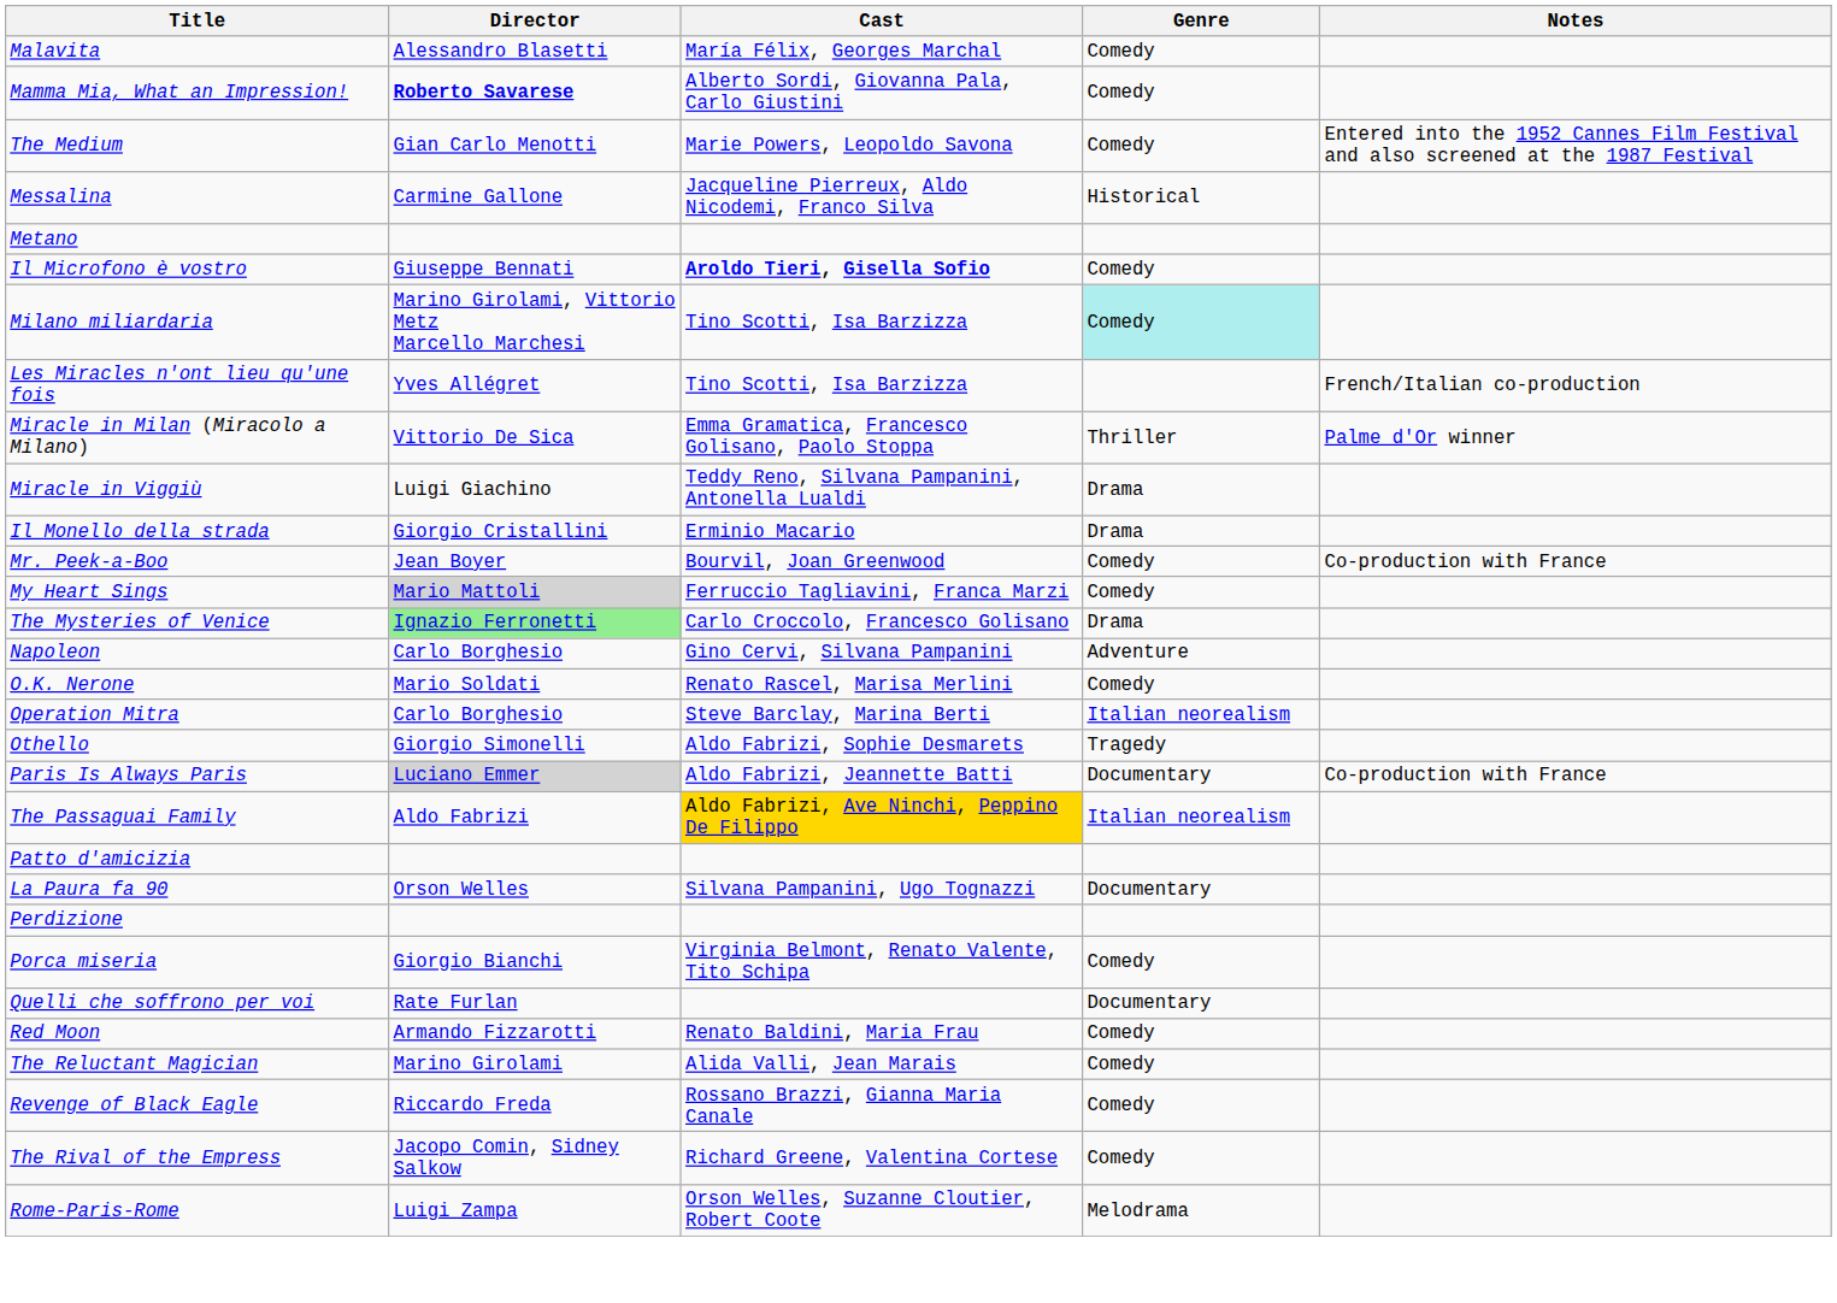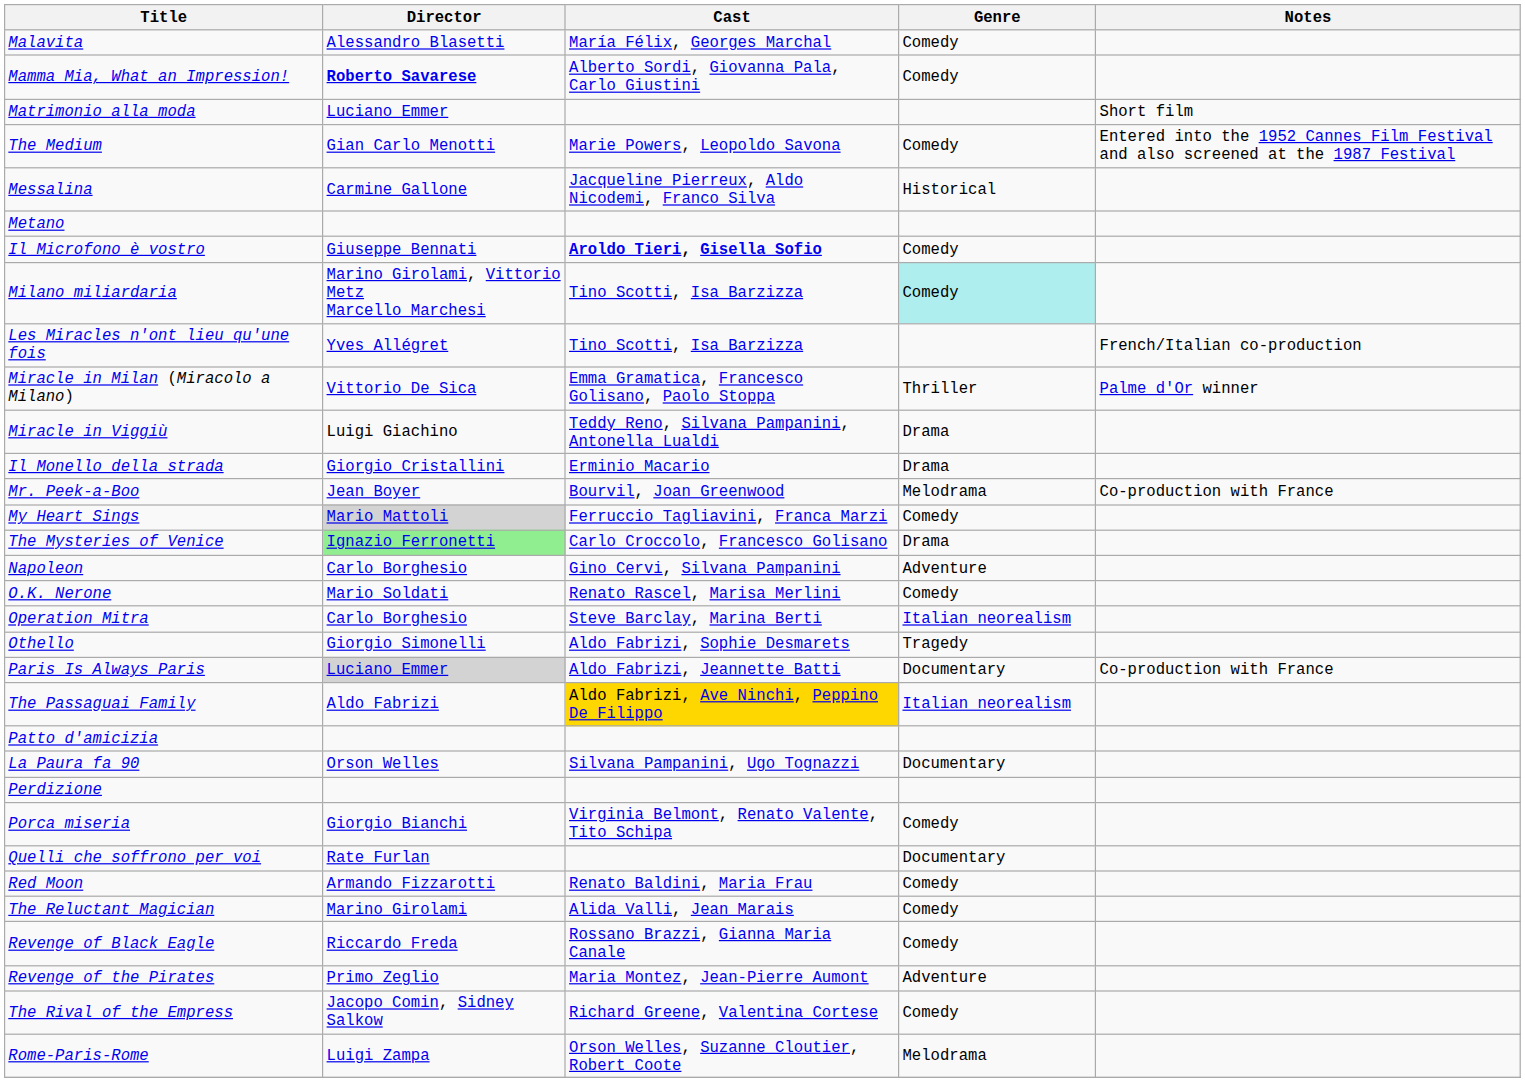 <table class="wikitable" width= "100%">
 <tr>
 <th width=21%>Title</th>
 <th width=16%>Director</th>
 <th width=22%>Cast</th>
 <th width=13%>Genre</th>
 <th width=28%>Notes</th>
 </tr>
 <tr>
 <td><em><a href='#'>Malavita</a></em></td>
 <td><a href='#'>Alessandro Blasetti</a></td>
 <td><a href='#'>María Félix</a>, <a href='#'>Georges Marchal</a></td>
 <td>Comedy</td>
 <td></td>
 </tr>
 <tr>
 <td><em><a href='#'>Mamma Mia, What an Impression!</a></em></td>
 <td><strong><a href='#'>Roberto Savarese</a></strong></td>
 <td><a href='#'>Alberto Sordi</a>, <a href='#'>Giovanna Pala</a>, <a href='#'>Carlo Giustini</a></td>
 <td>Comedy</td>
 <td></td>
+</tr>
+<tr>
+<td><em><a href='#'>Matrimonio alla moda</a></em></td>
+<td><a href='#'>Luciano Emmer</a></td>
+<td></td>
+<td></td>
+<td>Short film</td>
 </tr>
 <tr>
 <td><em><a href='#'>The Medium</a></em></td>
 <td><a href='#'>Gian Carlo Menotti</a></td>
 <td><a href='#'>Marie Powers</a>, <a href='#'>Leopoldo Savona</a></td>
 <td>Comedy</td>
 <td>Entered into the <a href='#'>1952 Cannes Film Festival</a> and also screened at the <a href='#'>1987 Festival</a></td>
 </tr>
 <tr>
 <td><em><a href='#'>Messalina</a></em></td>
 <td><a href='#'>Carmine Gallone</a></td>
 <td><a href='#'>Jacqueline Pierreux</a>, <a href='#'>Aldo Nicodemi</a>, <a href='#'>Franco Silva</a></td>
 <td>Historical</td>
 <td></td>
 </tr>
 <tr>
 <td><em><a href='#'>Metano</a></em></td>
 <td></td>
 <td></td>
 <td></td>
 <td></td>
 </tr>
 <tr>
 <td><em><a href='#'>Il Microfono è vostro</a></em></td>
 <td><a href='#'>Giuseppe Bennati</a></td>
 <td><strong><a href='#'>Aroldo Tieri</a>, <a href='#'>Gisella Sofio</a></strong></td>
 <td>Comedy</td>
 <td></td>
 </tr>
 <tr>
 <td><em><a href='#'>Milano miliardaria</a></em></td>
 <td><a href='#'>Marino Girolami</a>, <a href='#'>Vittorio Metz</a><br><a href='#'>Marcello Marchesi</a></td>
 <td><a href='#'>Tino Scotti</a>, <a href='#'>Isa Barzizza</a></td>
 <td style="background: paleturquoise;">Comedy</td>
 <td></td>
 </tr>
 <tr>
 <td><em><a href='#'>Les Miracles n'ont lieu qu'une fois</a></em></td>
 <td><a href='#'>Yves Allégret</a></td>
 <td><a href='#'>Tino Scotti</a>, <a href='#'>Isa Barzizza</a></td>
 <td></td>
 <td>French/Italian co-production</td>
 </tr>
 <tr>
 <td><em><a href='#'>Miracle in Milan</a></em> (<em>Miracolo a Milano</em>)</td>
 <td><a href='#'>Vittorio De Sica</a></td>
 <td><a href='#'>Emma Gramatica</a>, <a href='#'>Francesco Golisano</a>, <a href='#'>Paolo Stoppa</a></td>
 <td>Thriller</td>
 <td><a href='#'>Palme d'Or</a> winner</td>
 </tr>
 <tr>
 <td><em><a href='#'>Miracle in Viggiù</a></em></td>
 <td>Luigi Giachino</td>
 <td><a href='#'>Teddy Reno</a>, <a href='#'>Silvana Pampanini</a>, <a href='#'>Antonella Lualdi</a></td>
 <td>Drama</td>
 <td></td>
 </tr>
 <tr>
 <td><em><a href='#'>Il Monello della strada</a></em></td>
 <td><a href='#'>Giorgio Cristallini</a></td>
 <td><a href='#'>Erminio Macario</a></td>
 <td>Drama</td>
 <td></td>
 </tr>
 <tr>
 <td><em><a href='#'>Mr. Peek-a-Boo</a></em></td>
 <td><a href='#'>Jean Boyer</a></td>
 <td><a href='#'>Bourvil</a>, <a href='#'>Joan Greenwood</a></td>
-<td>Comedy</td>
+<td>Melodrama</td>
 <td>Co-production with France</td>
 </tr>
 <tr>
 <td><em><a href='#'>My Heart Sings</a></em></td>
 <td style="background: lightgrey;"><a href='#'>Mario Mattoli</a></td>
 <td><a href='#'>Ferruccio Tagliavini</a>, <a href='#'>Franca Marzi</a></td>
 <td>Comedy</td>
 <td></td>
 </tr>
 <tr>
 <td><em><a href='#'>The Mysteries of Venice</a></em></td>
 <td style="background: lightgreen;"><a href='#'>Ignazio Ferronetti</a></td>
 <td><a href='#'>Carlo Croccolo</a>, <a href='#'>Francesco Golisano</a></td>
 <td>Drama</td>
 <td></td>
 </tr>
 <tr>
 <td><em><a href='#'>Napoleon</a></em></td>
 <td><a href='#'>Carlo Borghesio</a></td>
 <td><a href='#'>Gino Cervi</a>, <a href='#'>Silvana Pampanini</a></td>
 <td>Adventure</td>
 <td></td>
 </tr>
 <tr>
 <td><em><a href='#'>O.K. Nerone</a></em></td>
 <td><a href='#'>Mario Soldati</a></td>
 <td><a href='#'>Renato Rascel</a>, <a href='#'>Marisa Merlini</a></td>
 <td>Comedy</td>
 <td></td>
 </tr>
 <tr>
 <td><em><a href='#'>Operation Mitra</a></em></td>
 <td><a href='#'>Carlo Borghesio</a></td>
 <td><a href='#'>Steve Barclay</a>, <a href='#'>Marina Berti</a></td>
 <td><a href='#'>Italian neorealism</a></td>
 <td></td>
 </tr>
 <tr>
 <td><em><a href='#'>Othello</a></em></td>
 <td><a href='#'>Giorgio Simonelli</a></td>
 <td><a href='#'>Aldo Fabrizi</a>, <a href='#'>Sophie Desmarets</a></td>
 <td>Tragedy</td>
 <td></td>
 </tr>
 <tr>
 <td><em><a href='#'>Paris Is Always Paris</a></em></td>
 <td style="background: lightgrey;"><a href='#'>Luciano Emmer</a></td>
 <td><a href='#'>Aldo Fabrizi</a>, <a href='#'>Jeannette Batti</a></td>
 <td>Documentary</td>
 <td>Co-production with France</td>
 </tr>
 <tr>
 <td><em><a href='#'>The Passaguai Family</a></em></td>
 <td><a href='#'>Aldo Fabrizi</a></td>
 <td style="background: gold;">Aldo Fabrizi, <a href='#'>Ave Ninchi</a>, <a href='#'>Peppino De Filippo</a></td>
 <td><a href='#'>Italian neorealism</a></td>
 <td></td>
 </tr>
 <tr>
 <td><em><a href='#'>Patto d'amicizia</a></em></td>
 <td></td>
 <td></td>
 <td></td>
 <td></td>
 </tr>
 <tr>
 <td><em><a href='#'>La Paura fa 90</a></em></td>
 <td><a href='#'>Orson Welles</a></td>
 <td><a href='#'>Silvana Pampanini</a>, <a href='#'>Ugo Tognazzi</a></td>
 <td>Documentary</td>
 <td></td>
 </tr>
 <tr>
 <td><em><a href='#'>Perdizione</a></em></td>
 <td></td>
 <td></td>
 <td></td>
 <td></td>
 </tr>
 <tr>
 <td><em><a href='#'>Porca miseria</a></em></td>
 <td><a href='#'>Giorgio Bianchi</a></td>
 <td><a href='#'>Virginia Belmont</a>, <a href='#'>Renato Valente</a>, <a href='#'>Tito Schipa</a></td>
 <td>Comedy</td>
 <td></td>
 </tr>
 <tr>
 <td><em><a href='#'>Quelli che soffrono per voi</a></em></td>
 <td><a href='#'>Rate Furlan</a></td>
 <td></td>
 <td>Documentary</td>
 <td></td>
 </tr>
 <tr>
 <td><em><a href='#'>Red Moon</a></em></td>
 <td><a href='#'>Armando Fizzarotti</a></td>
 <td><a href='#'>Renato Baldini</a>, <a href='#'>Maria Frau</a></td>
 <td>Comedy</td>
 <td></td>
 </tr>
 <tr>
 <td><em><a href='#'>The Reluctant Magician</a></em></td>
 <td><a href='#'>Marino Girolami</a></td>
 <td><a href='#'>Alida Valli</a>, <a href='#'>Jean Marais</a></td>
 <td>Comedy</td>
 <td></td>
 </tr>
 <tr>
 <td><em><a href='#'>Revenge of Black Eagle</a></em></td>
 <td><a href='#'>Riccardo Freda</a></td>
 <td><a href='#'>Rossano Brazzi</a>, <a href='#'>Gianna Maria Canale</a></td>
 <td>Comedy</td>
 <td></td>
 </tr>
 <tr>
+<td><em><a href='#'>Revenge of the Pirates</a></em></td>
+<td><a href='#'>Primo Zeglio</a></td>
+<td><a href='#'>Maria Montez</a>, <a href='#'>Jean-Pierre Aumont</a></td>
+<td>Adventure</td>
+<td></td>
+</tr>
+<tr>
 <td><em><a href='#'>The Rival of the Empress</a></em></td>
 <td><a href='#'>Jacopo Comin</a>, <a href='#'>Sidney Salkow</a></td>
 <td><a href='#'>Richard Greene</a>, <a href='#'>Valentina Cortese</a></td>
 <td>Comedy</td>
 <td></td>
 </tr>
 <tr>
 <td><em><a href='#'>Rome-Paris-Rome</a></em></td>
 <td><a href='#'>Luigi Zampa</a></td>
 <td><a href='#'>Orson Welles</a>, <a href='#'>Suzanne Cloutier</a>, <a href='#'>Robert Coote</a></td>
 <td>Melodrama</td>
 <td></td>
 </tr>
 <tr>
 </tr>
 </table>
